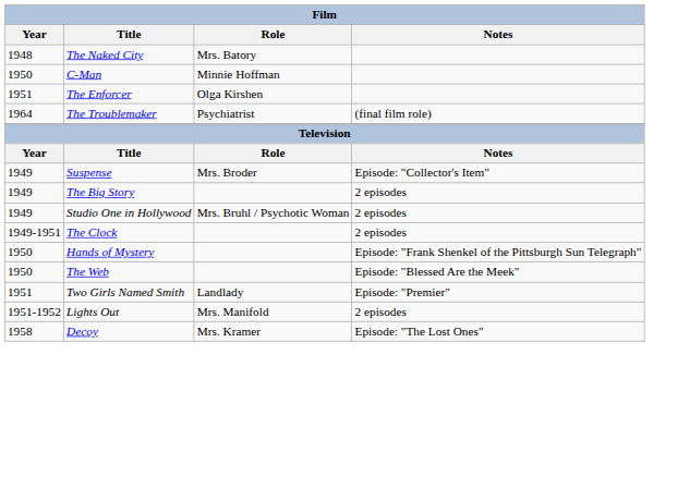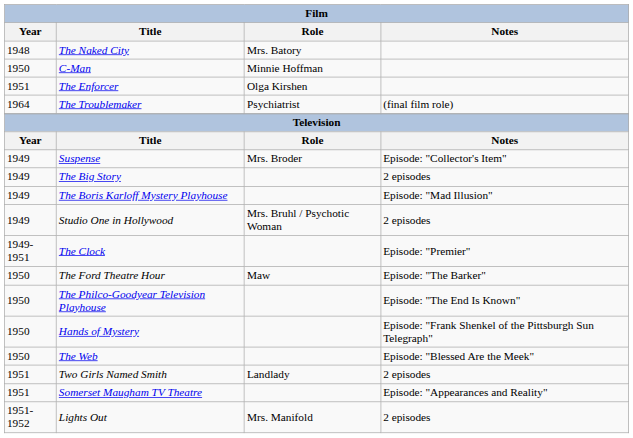 <table class="wikitable" style="font-size: 98%;">
 <tr>
 <th colspan="4" style="background: LightSteelBlue;">Film</th>
 </tr>
 <tr>
 <th>Year</th>
 <th>Title</th>
 <th>Role</th>
 <th>Notes</th>
 </tr>
 <tr>
 <td>1948</td>
 <td><em><a href='#'>The Naked City</a></em></td>
 <td>Mrs. Batory</td>
 <td></td>
 </tr>
 <tr>
 <td>1950</td>
 <td><em><a href='#'>C-Man</a></em></td>
 <td>Minnie Hoffman</td>
 <td></td>
 </tr>
 <tr>
 <td>1951</td>
 <td><em><a href='#'>The Enforcer</a></em></td>
 <td>Olga Kirshen</td>
 <td></td>
 </tr>
 <tr>
 <td>1964</td>
 <td><em><a href='#'>The Troublemaker</a></em></td>
 <td>Psychiatrist</td>
 <td>(final film role)</td>
 </tr>
 <tr>
 </tr>
 <tr>
 <th colspan="4" style="background: LightSteelBlue;">Television</th>
 </tr>
 <tr>
 <th>Year</th>
 <th>Title</th>
 <th>Role</th>
 <th>Notes</th>
 </tr>
 <tr>
 <td>1949</td>
 <td><em><a href='#'>Suspense</a></em></td>
 <td>Mrs. Broder</td>
 <td>Episode: "Collector's Item"</td>
 </tr>
 <tr>
 <td>1949</td>
 <td><em><a href='#'>The Big Story</a></em></td>
 <td></td>
 <td>2 episodes</td>
 </tr>
 <tr>
 <td>1949</td>
+<td><em><a href='#'>The Boris Karloff Mystery Playhouse</a></em></td>
+<td></td>
+<td>Episode: "Mad Illusion"</td>
+</tr>
+<tr>
+<td>1949</td>
 <td><em>Studio One in Hollywood</em></td>
 <td>Mrs. Bruhl / Psychotic Woman</td>
 <td>2 episodes</td>
 </tr>
 <tr>
 <td>1949-1951</td>
 <td><em><a href='#'>The Clock</a></em></td>
 <td></td>
-<td>2 episodes</td>
+<td>Episode: "Premier"</td>
+</tr>
+<tr>
+<td>1950</td>
+<td><em>The Ford Theatre Hour</em></td>
+<td>Maw</td>
+<td>Episode: "The Barker"</td>
+</tr>
+<tr>
+<td>1950</td>
+<td><em><a href='#'>The Philco-Goodyear Television Playhouse</a></em></td>
+<td></td>
+<td>Episode: "The End Is Known"</td>
 </tr>
 <tr>
 <td>1950</td>
 <td><em><a href='#'>Hands of Mystery</a></em></td>
 <td></td>
 <td>Episode: "Frank Shenkel of the Pittsburgh Sun Telegraph"</td>
 </tr>
 <tr>
 <td>1950</td>
 <td><em><a href='#'>The Web</a></em></td>
 <td></td>
 <td>Episode: "Blessed Are the Meek"</td>
 </tr>
 <tr>
 <td>1951</td>
 <td><em>Two Girls Named Smith</em></td>
 <td>Landlady</td>
-<td>Episode: "Premier"</td>
+<td>2 episodes</td>
+</tr>
+<tr>
+<td>1951</td>
+<td><em><a href='#'>Somerset Maugham TV Theatre</a></em></td>
+<td></td>
+<td>Episode: "Appearances and Reality"</td>
 </tr>
 <tr>
 <td>1951-1952</td>
 <td><em>Lights Out</em></td>
 <td>Mrs. Manifold</td>
 <td>2 episodes</td>
 </tr>
-<tr>
-<td>1958</td>
-<td><em><a href='#'>Decoy</a></em></td>
-<td>Mrs. Kramer</td>
-<td>Episode: "The Lost Ones"</td>
-</tr>
 </table>
